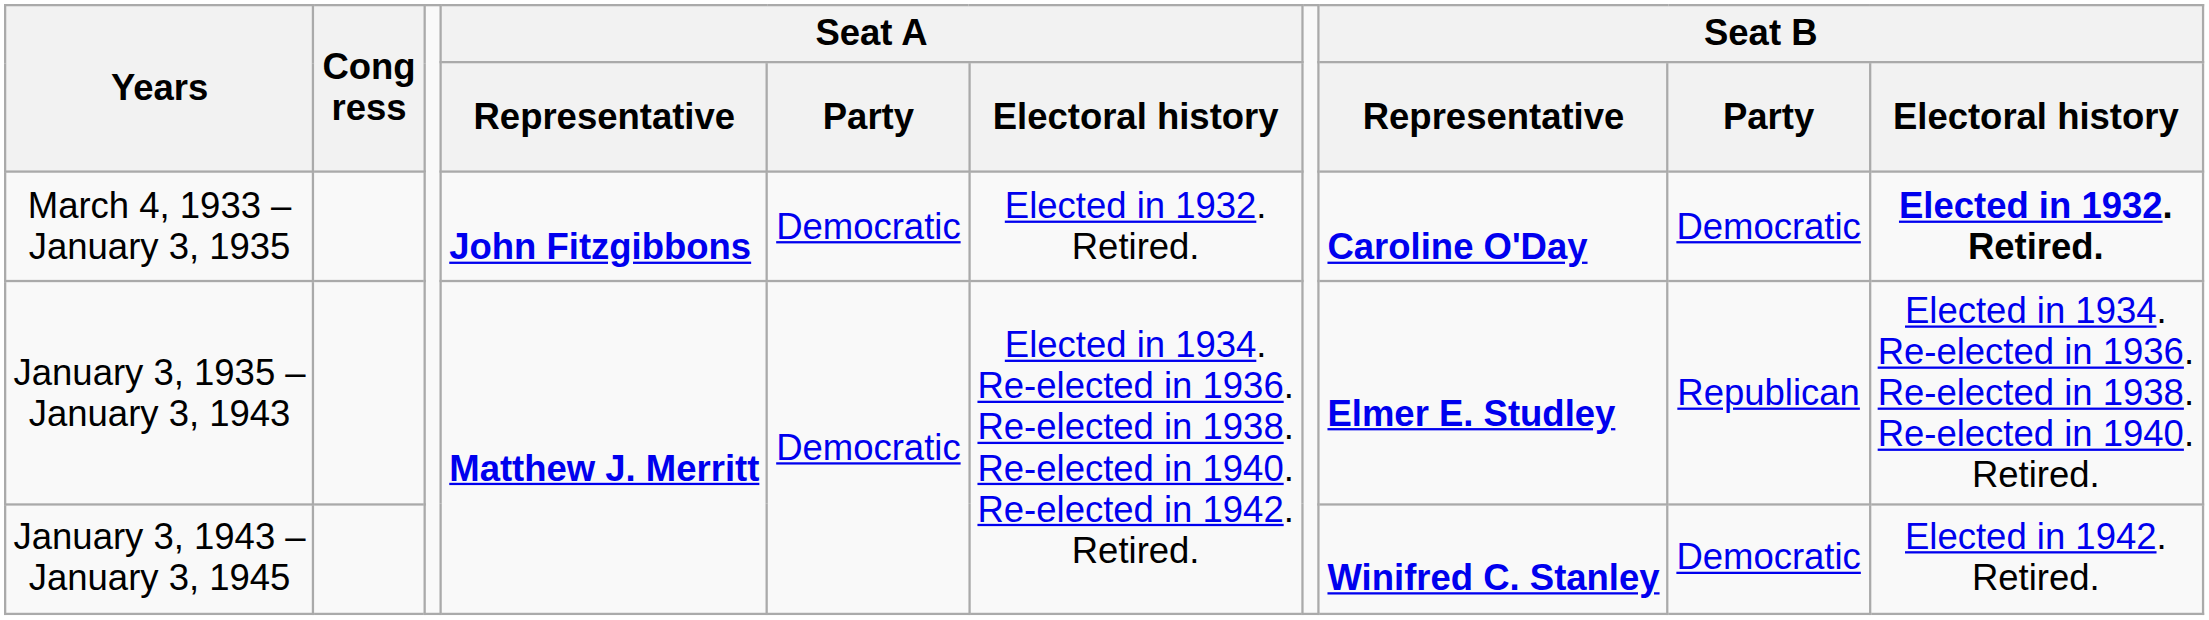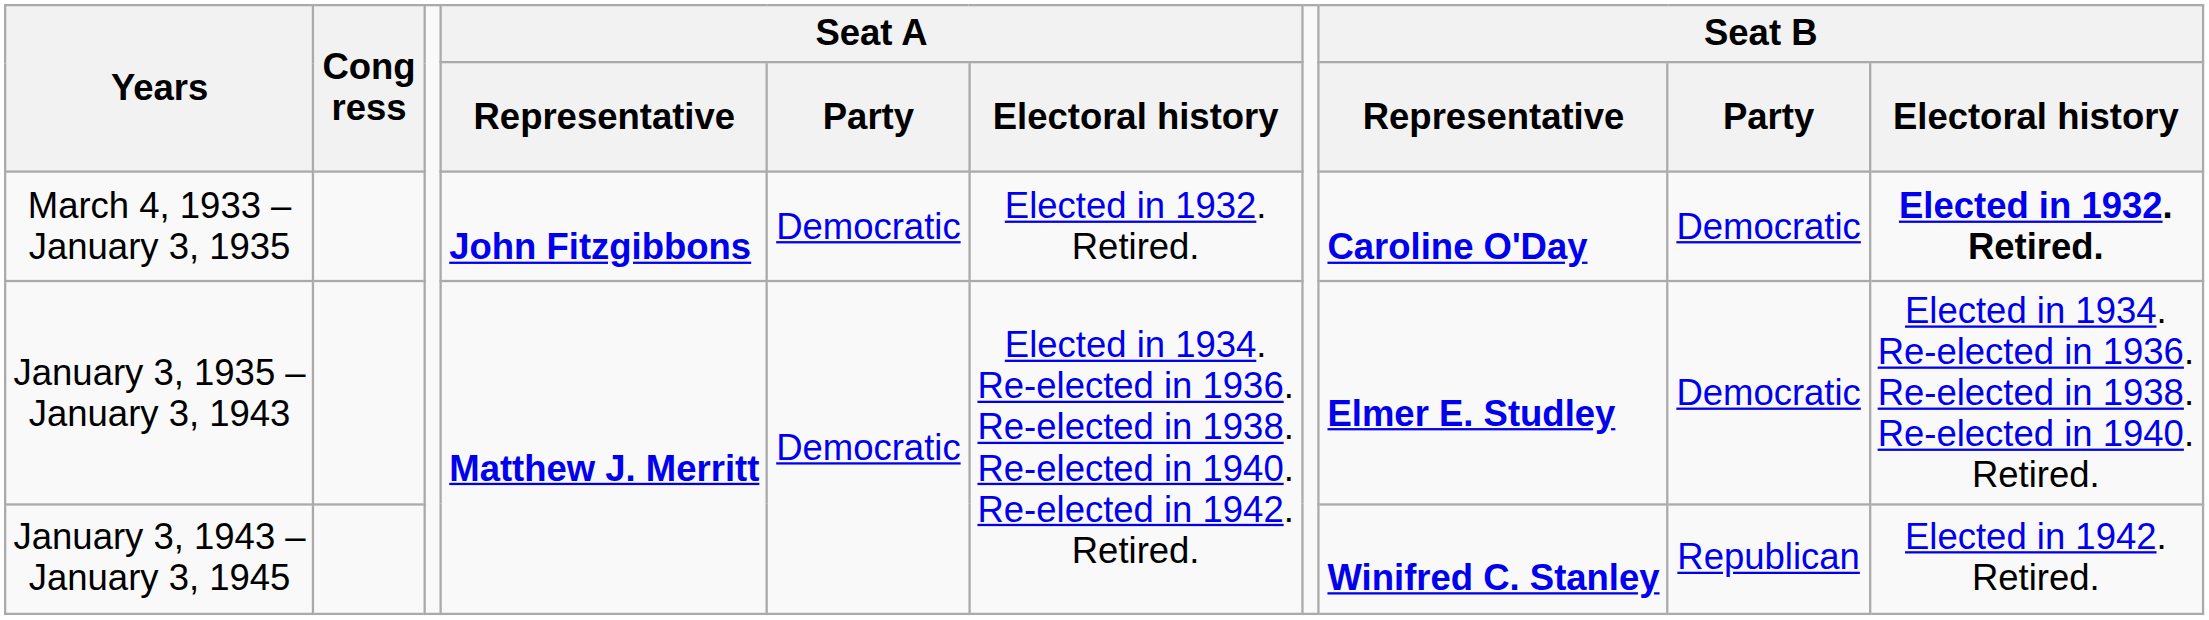 <table class=wikitable style="text-align:center">
 <tr>
 <th rowspan=2>Years</th>
 <th rowspan=2>Cong<br>ress</th>
 <td rowspan=99></td>
 <th colspan=3>Seat A</th>
 <td rowspan=99></td>
 <th colspan=3>Seat B</th>
 </tr>
 <tr style="height:3em">
 <th>Representative</th>
 <th>Party</th>
 <th>Electoral history</th>
 <th>Representative</th>
 <th>Party</th>
 <th>Electoral history</th>
 </tr>
 <tr style="height:3em">
 <td nowrap>March 4, 1933 –<br>January 3, 1935</td>
 <td></td>
 <td align=left><br><strong><a href='#'>John Fitzgibbons</a></strong><br></td>
 <td><a href='#'>Democratic</a></td>
 <td><a href='#'>Elected in 1932</a>.<br>Retired.</td>
 <td align=left><br><strong><a href='#'>Caroline O'Day</a></strong><br></td>
 <td><a href='#'>Democratic</a></td>
 <td><strong><a href='#'>Elected in 1932</a>.<br>Retired.</strong></td>
 </tr>
 <tr style="height:3em">
 <td nowrap>January 3, 1935 –<br>January 3, 1943</td>
 <td></td>
 <td nowrap rowspan=2 align=left><br><strong><a href='#'>Matthew J. Merritt</a></strong><br></td>
 <td rowspan=2 ><a href='#'>Democratic</a></td>
 <td rowspan=2><a href='#'>Elected in 1934</a>.<br><a href='#'>Re-elected in 1936</a>.<br><a href='#'>Re-elected in 1938</a>.<br><a href='#'>Re-elected in 1940</a>.<br><a href='#'>Re-elected in 1942</a>.<br>Retired.</td>
 <td align=left><br><strong><a href='#'>Elmer E. Studley</a></strong><br></td>
-<td><a href='#'>Republican</a></td>
+<td><a href='#'>Democratic</a></td>
 <td><a href='#'>Elected in 1934</a>.<br><a href='#'>Re-elected in 1936</a>.<br><a href='#'>Re-elected in 1938</a>.<br><a href='#'>Re-elected in 1940</a>.<br>Retired.</td>
 </tr>
 <tr style="height:3em">
 <td nowrap>January 3, 1943 –<br>January 3, 1945</td>
 <td></td>
 <td align=left><br><strong><a href='#'>Winifred C. Stanley</a></strong><br></td>
-<td><a href='#'>Democratic</a></td>
+<td><a href='#'>Republican</a></td>
 <td><a href='#'>Elected in 1942</a>.<br>Retired.</td>
 </tr>
 </table>
